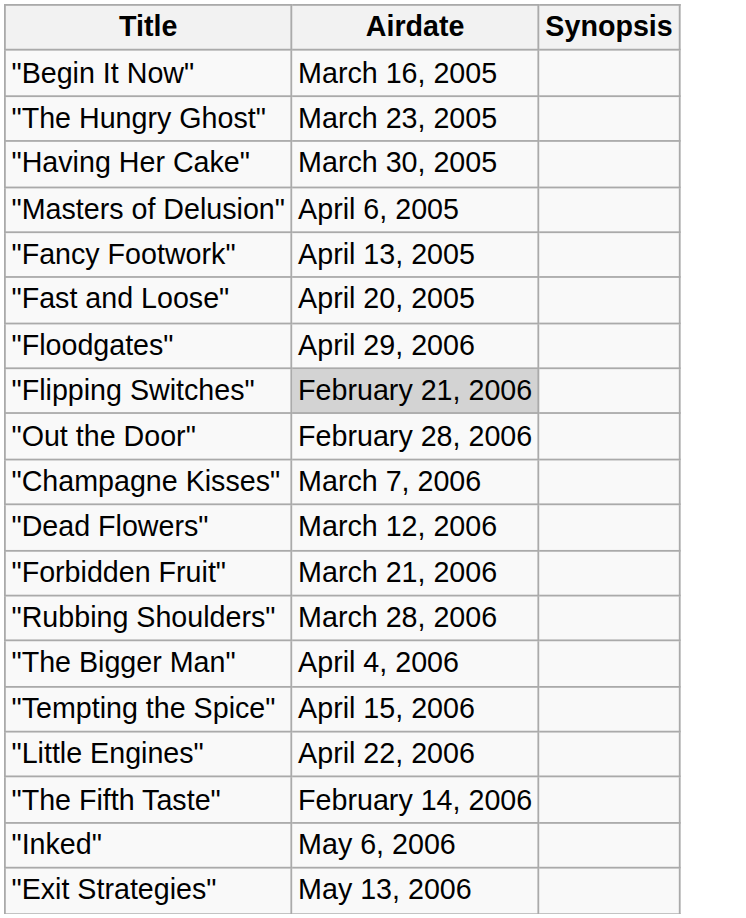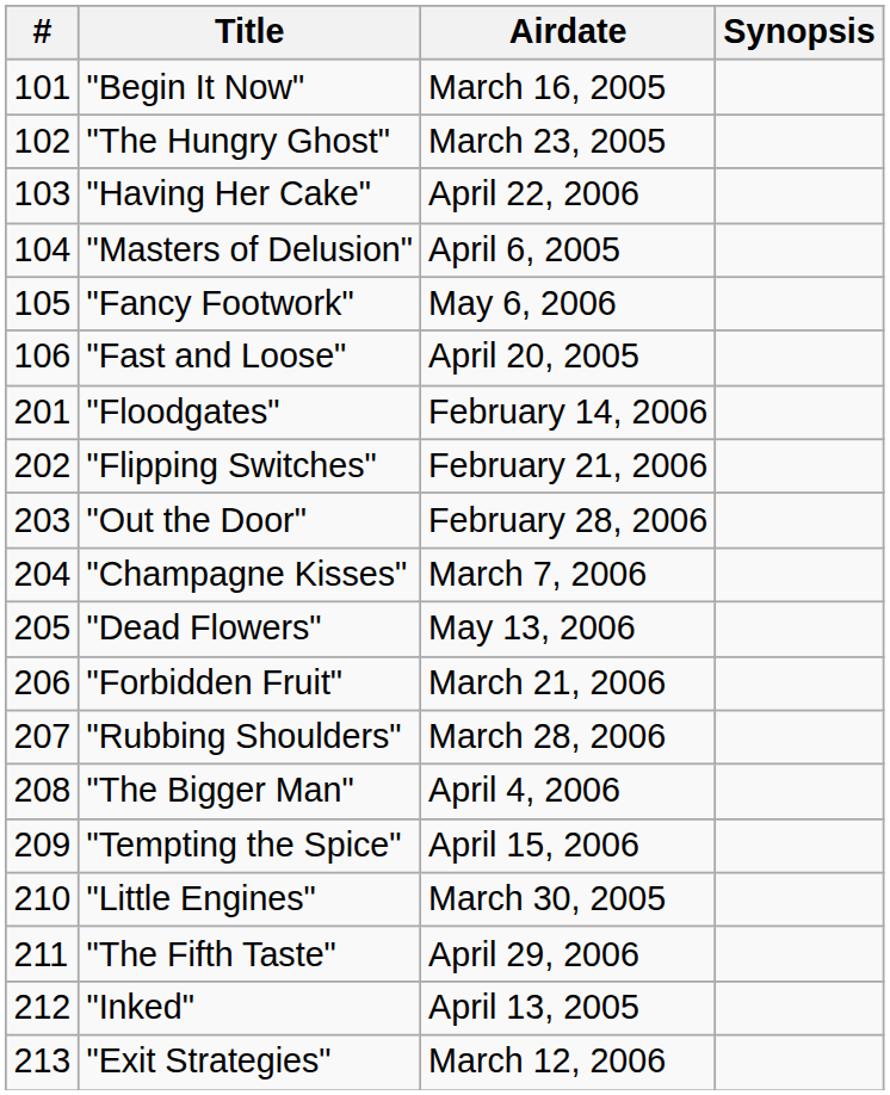 <table class="wikitable">
 <tr style="background-color: #ccc; width: 100%;">
+<th>#</th>
 <th>Title</th>
 <th>Airdate</th>
 <th>Synopsis</th>
 </tr>
 <tr>
+<td>101</td>
 <td>"Begin It Now"</td>
 <td>March 16, 2005</td>
 <td></td>
 </tr>
 <tr>
+<td>102</td>
 <td>"The Hungry Ghost"</td>
 <td>March 23, 2005</td>
 <td></td>
 </tr>
 <tr>
+<td>103</td>
 <td>"Having Her Cake"</td>
-<td>March 30, 2005</td>
+<td>April 22, 2006</td>
 <td></td>
 </tr>
 <tr>
+<td>104</td>
 <td>"Masters of Delusion"</td>
 <td>April 6, 2005</td>
 <td></td>
 </tr>
 <tr>
+<td>105</td>
 <td>"Fancy Footwork"</td>
-<td>April 13, 2005</td>
+<td>May 6, 2006</td>
 <td></td>
 </tr>
 <tr>
+<td>106</td>
 <td>"Fast and Loose"</td>
 <td>April 20, 2005</td>
 <td></td>
 </tr>
 <tr>
+<td>201</td>
 <td>"Floodgates"</td>
-<td>April 29, 2006</td>
+<td>February 14, 2006</td>
 <td></td>
 </tr>
 <tr>
+<td>202</td>
 <td>"Flipping Switches"</td>
-<td style="background: lightgrey;">February 21, 2006</td>
+<td>February 21, 2006</td>
 <td></td>
 </tr>
 <tr>
+<td>203</td>
 <td>"Out the Door"</td>
 <td>February 28, 2006</td>
 <td></td>
 </tr>
 <tr>
+<td>204</td>
 <td>"Champagne Kisses"</td>
 <td>March 7, 2006</td>
 <td></td>
 </tr>
 <tr>
+<td>205</td>
 <td>"Dead Flowers"</td>
-<td>March 12, 2006</td>
+<td>May 13, 2006</td>
 <td></td>
 </tr>
 <tr>
+<td>206</td>
 <td>"Forbidden Fruit"</td>
 <td>March 21, 2006</td>
 <td></td>
 </tr>
 <tr>
+<td>207</td>
 <td>"Rubbing Shoulders"</td>
 <td>March 28, 2006</td>
 <td></td>
 </tr>
 <tr>
+<td>208</td>
 <td>"The Bigger Man"</td>
 <td>April 4, 2006</td>
 <td></td>
 </tr>
 <tr>
+<td>209</td>
 <td>"Tempting the Spice"</td>
 <td>April 15, 2006</td>
 <td></td>
 </tr>
 <tr>
+<td>210</td>
 <td>"Little Engines"</td>
-<td>April 22, 2006</td>
+<td>March 30, 2005</td>
 <td></td>
 </tr>
 <tr>
+<td>211</td>
 <td>"The Fifth Taste"</td>
-<td>February 14, 2006</td>
+<td>April 29, 2006</td>
 <td></td>
 </tr>
 <tr>
+<td>212</td>
 <td>"Inked"</td>
-<td>May 6, 2006</td>
+<td>April 13, 2005</td>
 <td></td>
 </tr>
 <tr>
+<td>213</td>
 <td>"Exit Strategies"</td>
-<td>May 13, 2006</td>
+<td>March 12, 2006</td>
 <td></td>
 </tr>
 </table>
